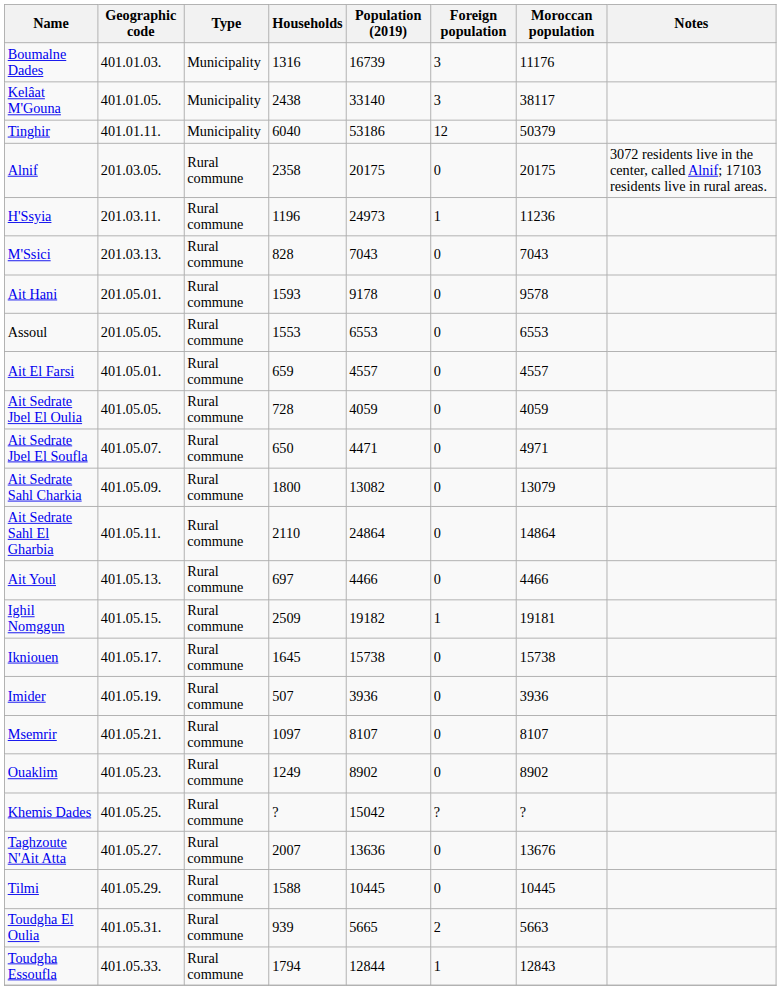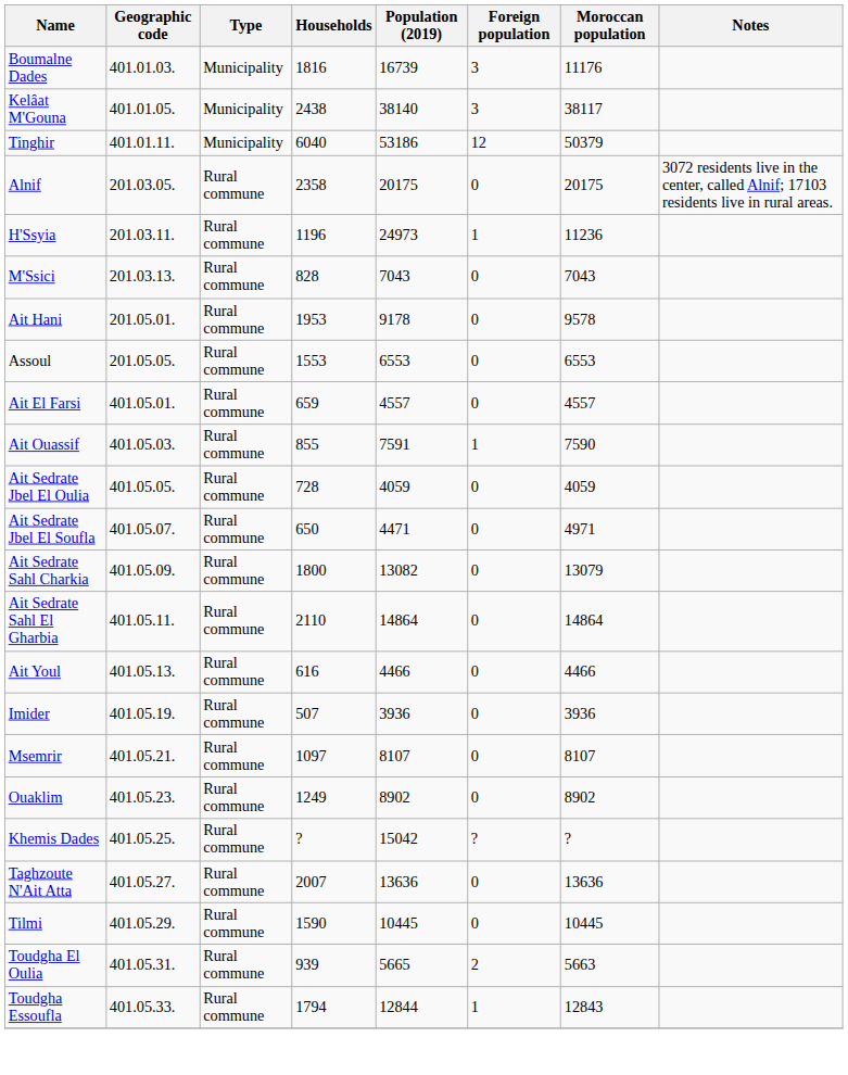 <table class="wikitable sortable">
 <tr>
 <th>Name</th>
 <th>Geographic code</th>
 <th>Type</th>
 <th>Households</th>
 <th>Population (2019)</th>
 <th>Foreign population</th>
 <th>Moroccan population</th>
 <th>Notes</th>
 </tr>
 <tr>
 <td><a href='#'>Boumalne Dades</a></td>
 <td>401.01.03.</td>
 <td>Municipality</td>
-<td>1316</td>
+<td>1816</td>
 <td>16739</td>
 <td>3</td>
 <td>11176</td>
 <td></td>
 </tr>
 <tr>
 <td><a href='#'>Kelâat M'Gouna</a></td>
 <td>401.01.05.</td>
 <td>Municipality</td>
 <td>2438</td>
-<td>33140</td>
+<td>38140</td>
 <td>3</td>
 <td>38117</td>
 <td></td>
 </tr>
 <tr>
 <td><a href='#'>Tinghir</a></td>
 <td>401.01.11.</td>
 <td>Municipality</td>
 <td>6040</td>
 <td>53186</td>
 <td>12</td>
 <td>50379</td>
 <td></td>
 </tr>
 <tr>
 <td><a href='#'>Alnif</a></td>
 <td>201.03.05.</td>
 <td>Rural commune</td>
 <td>2358</td>
 <td>20175</td>
 <td>0</td>
 <td>20175</td>
 <td>3072 residents live in the center, called <a href='#'>Alnif</a>; 17103 residents live in rural areas.</td>
 </tr>
 <tr>
 <td><a href='#'>H'Ssyia</a></td>
 <td>201.03.11.</td>
 <td>Rural commune</td>
 <td>1196</td>
 <td>24973</td>
 <td>1</td>
 <td>11236</td>
 <td></td>
 </tr>
 <tr>
 <td><a href='#'>M'Ssici</a></td>
 <td>201.03.13.</td>
 <td>Rural commune</td>
 <td>828</td>
 <td>7043</td>
 <td>0</td>
 <td>7043</td>
 <td></td>
 </tr>
 <tr>
 <td><a href='#'>Ait Hani</a></td>
 <td>201.05.01.</td>
 <td>Rural commune</td>
-<td>1593</td>
+<td>1953</td>
 <td>9178</td>
 <td>0</td>
 <td>9578</td>
 <td></td>
 </tr>
 <tr>
 <td>Assoul</td>
 <td>201.05.05.</td>
 <td>Rural commune</td>
 <td>1553</td>
 <td>6553</td>
 <td>0</td>
 <td>6553</td>
 <td></td>
 </tr>
 <tr>
 <td><a href='#'>Ait El Farsi</a></td>
 <td>401.05.01.</td>
 <td>Rural commune</td>
 <td>659</td>
 <td>4557</td>
 <td>0</td>
 <td>4557</td>
+<td></td>
+</tr>
+<tr>
+<td><a href='#'>Ait Ouassif</a></td>
+<td>401.05.03.</td>
+<td>Rural commune</td>
+<td>855</td>
+<td>7591</td>
+<td>1</td>
+<td>7590</td>
 <td></td>
 </tr>
 <tr>
 <td><a href='#'>Ait Sedrate Jbel El Oulia</a></td>
 <td>401.05.05.</td>
 <td>Rural commune</td>
 <td>728</td>
 <td>4059</td>
 <td>0</td>
 <td>4059</td>
 <td></td>
 </tr>
 <tr>
 <td><a href='#'>Ait Sedrate Jbel El Soufla</a></td>
 <td>401.05.07.</td>
 <td>Rural commune</td>
 <td>650</td>
 <td>4471</td>
 <td>0</td>
 <td>4971</td>
 <td></td>
 </tr>
 <tr>
 <td><a href='#'>Ait Sedrate Sahl Charkia</a></td>
 <td>401.05.09.</td>
 <td>Rural commune</td>
 <td>1800</td>
 <td>13082</td>
 <td>0</td>
 <td>13079</td>
 <td></td>
 </tr>
 <tr>
 <td><a href='#'>Ait Sedrate Sahl El Gharbia</a></td>
 <td>401.05.11.</td>
 <td>Rural commune</td>
 <td>2110</td>
-<td>24864</td>
+<td>14864</td>
 <td>0</td>
 <td>14864</td>
 <td></td>
 </tr>
 <tr>
 <td><a href='#'>Ait Youl</a></td>
 <td>401.05.13.</td>
 <td>Rural commune</td>
-<td>697</td>
+<td>616</td>
 <td>4466</td>
 <td>0</td>
 <td>4466</td>
-<td></td>
-</tr>
-<tr>
-<td><a href='#'>Ighil Nomggun</a></td>
-<td>401.05.15.</td>
-<td>Rural commune</td>
-<td>2509</td>
-<td>19182</td>
-<td>1</td>
-<td>19181</td>
-<td></td>
-</tr>
-<tr>
-<td><a href='#'>Ikniouen</a></td>
-<td>401.05.17.</td>
-<td>Rural commune</td>
-<td>1645</td>
-<td>15738</td>
-<td>0</td>
-<td>15738</td>
 <td></td>
 </tr>
 <tr>
 <td><a href='#'>Imider</a></td>
 <td>401.05.19.</td>
 <td>Rural commune</td>
 <td>507</td>
 <td>3936</td>
 <td>0</td>
 <td>3936</td>
 <td></td>
 </tr>
 <tr>
 <td><a href='#'>Msemrir</a></td>
 <td>401.05.21.</td>
 <td>Rural commune</td>
 <td>1097</td>
 <td>8107</td>
 <td>0</td>
 <td>8107</td>
 <td></td>
 </tr>
 <tr>
 <td><a href='#'>Ouaklim</a></td>
 <td>401.05.23.</td>
 <td>Rural commune</td>
 <td>1249</td>
 <td>8902</td>
 <td>0</td>
 <td>8902</td>
 <td></td>
 </tr>
 <tr>
 <td><a href='#'>Khemis Dades</a></td>
 <td>401.05.25.</td>
 <td>Rural commune</td>
 <td>?</td>
 <td>15042</td>
 <td>?</td>
 <td>?</td>
 <td></td>
 </tr>
 <tr>
 <td><a href='#'>Taghzoute N'Ait Atta</a></td>
 <td>401.05.27.</td>
 <td>Rural commune</td>
 <td>2007</td>
 <td>13636</td>
 <td>0</td>
-<td>13676</td>
+<td>13636</td>
 <td></td>
 </tr>
 <tr>
 <td><a href='#'>Tilmi</a></td>
 <td>401.05.29.</td>
 <td>Rural commune</td>
-<td>1588</td>
+<td>1590</td>
 <td>10445</td>
 <td>0</td>
 <td>10445</td>
 <td></td>
 </tr>
 <tr>
 <td><a href='#'>Toudgha El Oulia</a></td>
 <td>401.05.31.</td>
 <td>Rural commune</td>
 <td>939</td>
 <td>5665</td>
 <td>2</td>
 <td>5663</td>
 <td></td>
 </tr>
 <tr>
 <td><a href='#'>Toudgha Essoufla</a></td>
 <td>401.05.33.</td>
 <td>Rural commune</td>
 <td>1794</td>
 <td>12844</td>
 <td>1</td>
 <td>12843</td>
 <td></td>
 </tr>
 <tr>
 </tr>
 </table>
